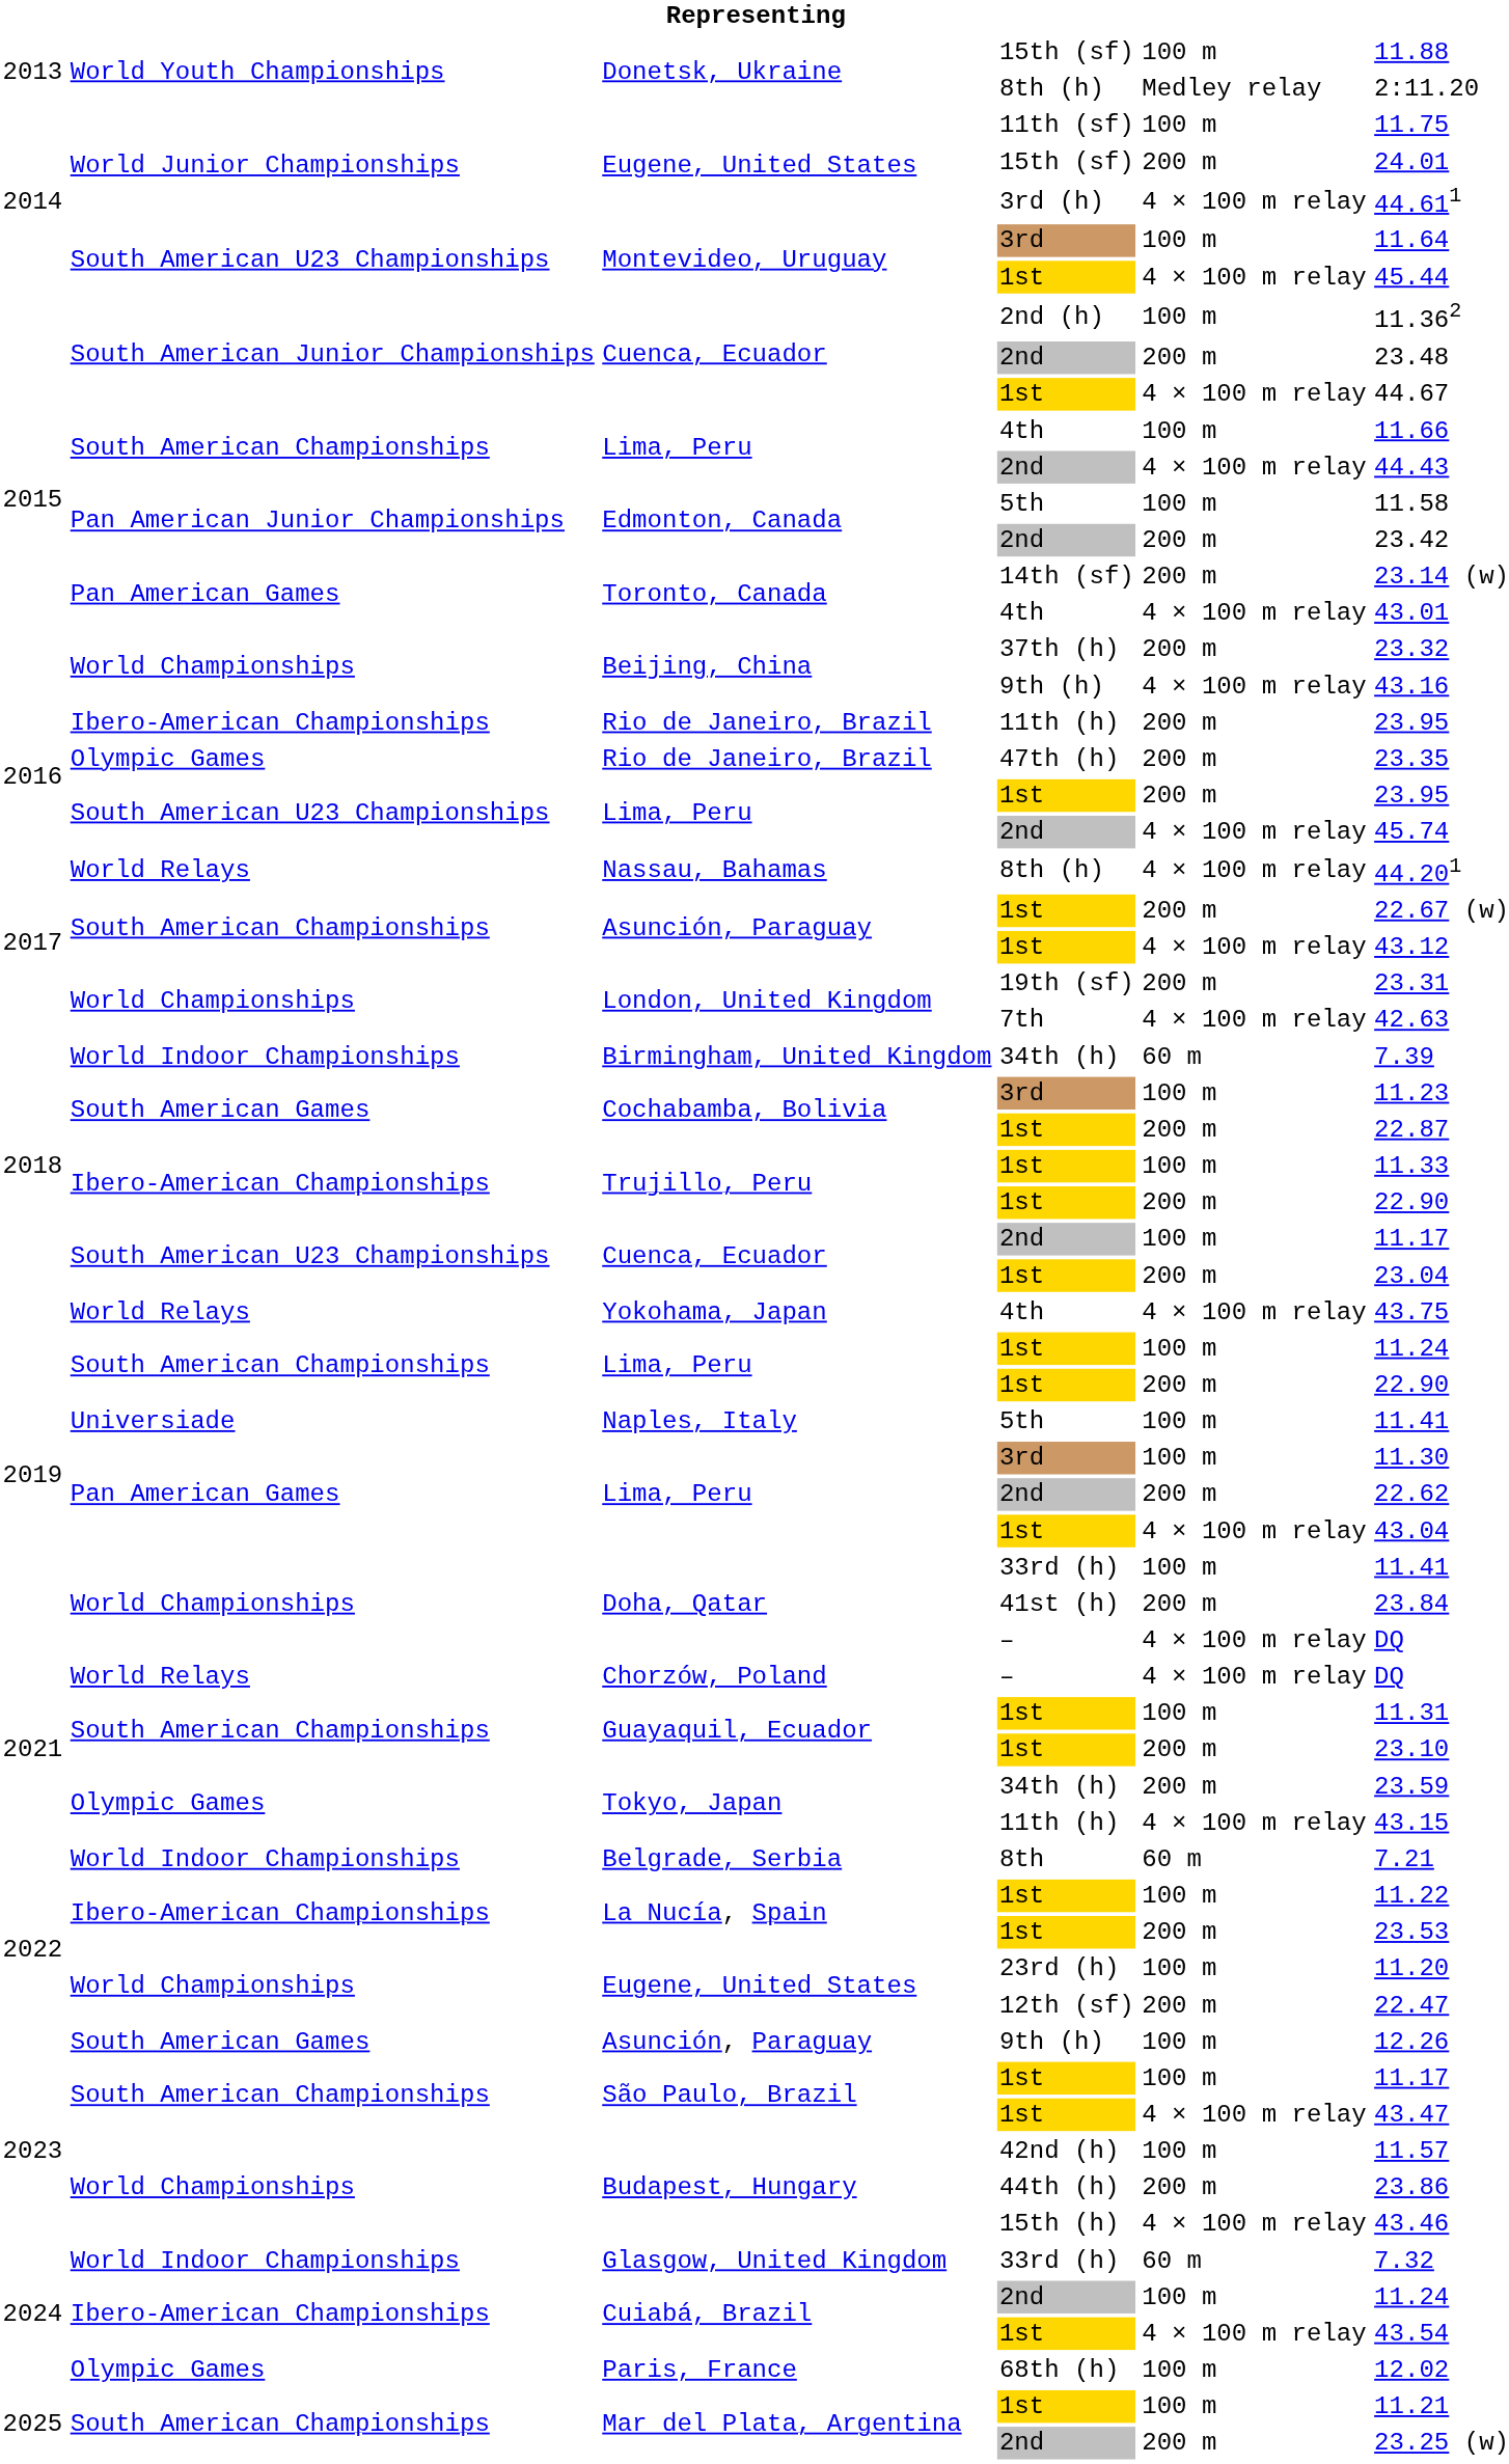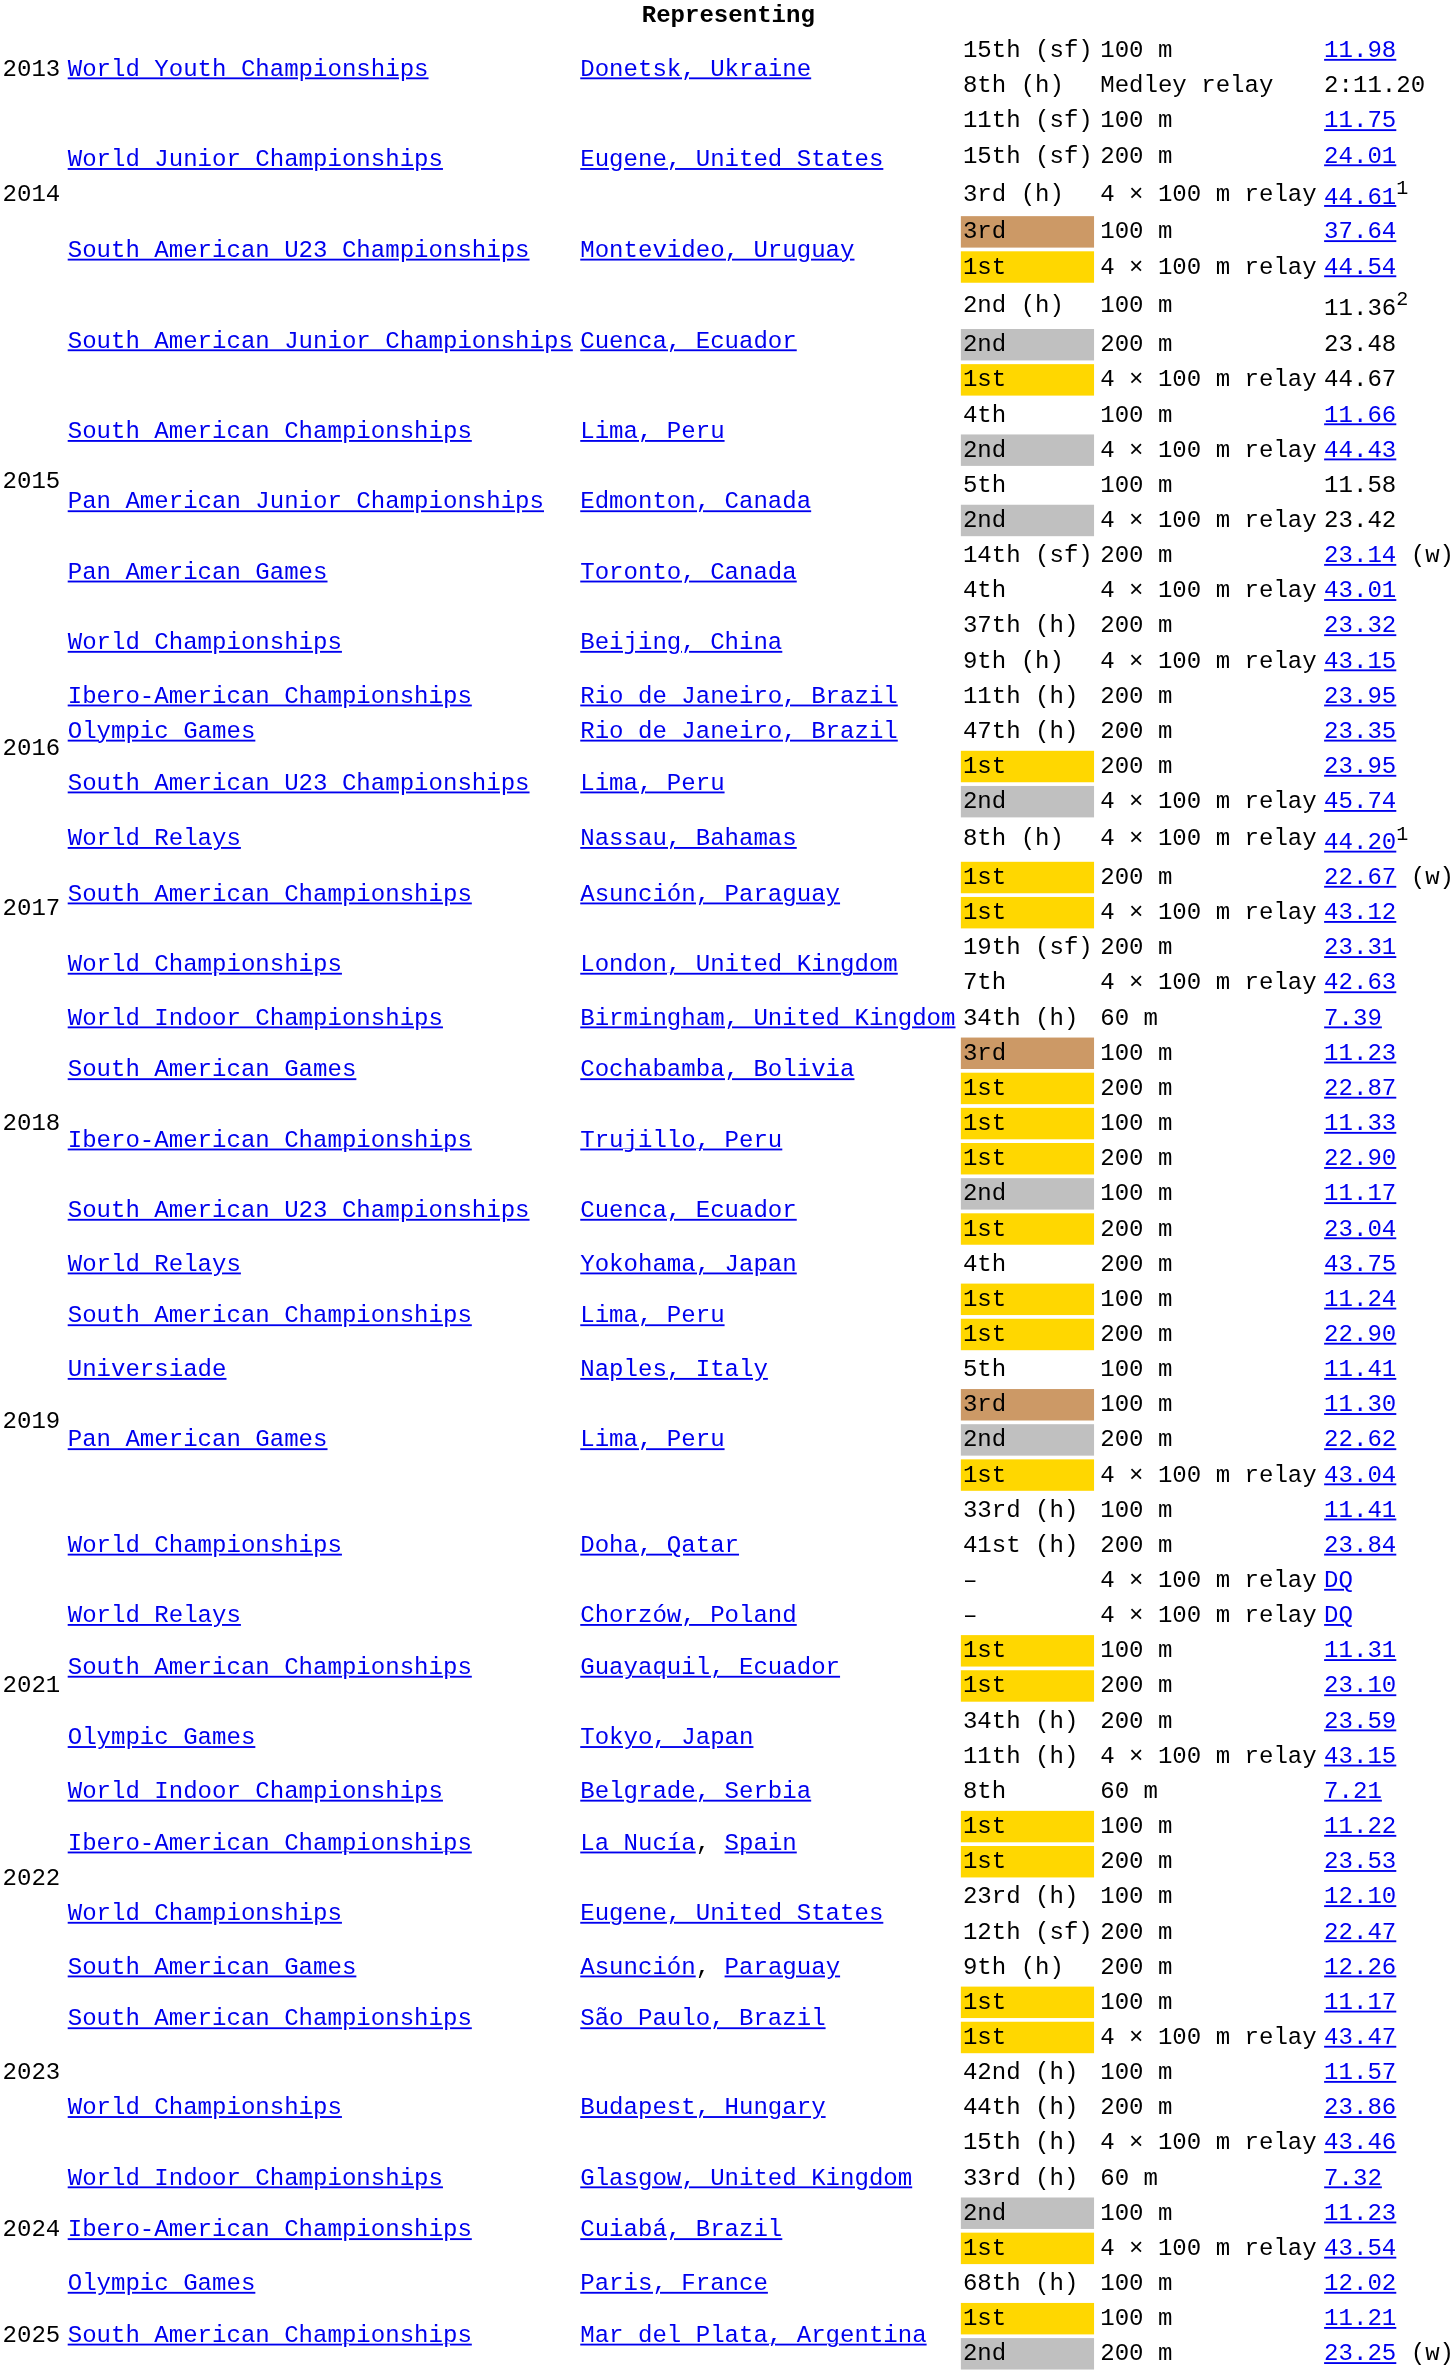 <table>
 <tr>
 <th colspan="6">Representing </th>
 </tr>
 <tr>
 <td rowspan=2>2013</td>
 <td rowspan=2><a href='#'>World Youth Championships</a></td>
 <td rowspan=2><a href='#'>Donetsk, Ukraine</a></td>
 <td>15th (sf)</td>
 <td>100 m</td>
-<td><a href='#'>11.88</a></td>
+<td><a href='#'>11.98</a></td>
 </tr>
 <tr>
 <td>8th (h)</td>
 <td>Medley relay</td>
 <td>2:11.20</td>
 </tr>
 <tr>
 <td rowspan=5>2014</td>
 <td rowspan=3><a href='#'>World Junior Championships</a></td>
 <td rowspan=3><a href='#'>Eugene, United States</a></td>
 <td>11th (sf)</td>
 <td>100 m</td>
 <td><a href='#'>11.75</a></td>
 </tr>
 <tr>
 <td>15th (sf)</td>
 <td>200 m</td>
 <td><a href='#'>24.01</a></td>
 </tr>
 <tr>
 <td>3rd (h)</td>
 <td>4 × 100 m relay</td>
 <td><a href='#'>44.61</a><sup>1</sup></td>
 </tr>
 <tr>
 <td rowspan=2><a href='#'>South American U23 Championships</a></td>
 <td rowspan=2><a href='#'>Montevideo, Uruguay</a></td>
 <td bgcolor=cc9966>3rd</td>
 <td>100 m</td>
-<td><a href='#'>11.64</a></td>
+<td><a href='#'>37.64</a></td>
 </tr>
 <tr>
 <td bgcolor=gold>1st</td>
 <td>4 × 100 m relay</td>
-<td><a href='#'>45.44</a></td>
+<td><a href='#'>44.54</a></td>
 </tr>
 <tr>
 <td rowspan=11>2015</td>
 <td rowspan=3><a href='#'>South American Junior Championships</a></td>
 <td rowspan=3><a href='#'>Cuenca, Ecuador</a></td>
 <td>2nd (h)</td>
 <td>100 m</td>
 <td>11.36<sup>2</sup></td>
 </tr>
 <tr>
 <td bgcolor=silver>2nd</td>
 <td>200 m</td>
 <td>23.48</td>
 </tr>
 <tr>
 <td bgcolor=gold>1st</td>
 <td>4 × 100 m relay</td>
 <td>44.67</td>
 </tr>
 <tr>
 <td rowspan=2><a href='#'>South American Championships</a></td>
 <td rowspan=2><a href='#'>Lima, Peru</a></td>
 <td>4th</td>
 <td>100 m</td>
 <td><a href='#'>11.66</a></td>
 </tr>
 <tr>
 <td bgcolor=silver>2nd</td>
 <td>4 × 100 m relay</td>
 <td><a href='#'>44.43</a></td>
 </tr>
 <tr>
 <td rowspan=2><a href='#'>Pan American Junior Championships</a></td>
 <td rowspan=2><a href='#'>Edmonton, Canada</a></td>
 <td>5th</td>
 <td>100 m</td>
 <td>11.58</td>
 </tr>
 <tr>
 <td bgcolor=silver>2nd</td>
-<td>200 m</td>
+<td>4 × 100 m relay</td>
 <td>23.42</td>
 </tr>
 <tr>
 <td rowspan=2><a href='#'>Pan American Games</a></td>
 <td rowspan=2><a href='#'>Toronto, Canada</a></td>
 <td>14th (sf)</td>
 <td>200 m</td>
 <td><a href='#'>23.14</a> (w)</td>
 </tr>
 <tr>
 <td>4th</td>
 <td>4 × 100 m relay</td>
 <td><a href='#'>43.01</a></td>
 </tr>
 <tr>
 <td rowspan=2><a href='#'>World Championships</a></td>
 <td rowspan=2><a href='#'>Beijing, China</a></td>
 <td>37th (h)</td>
 <td>200 m</td>
 <td><a href='#'>23.32</a></td>
 </tr>
 <tr>
 <td>9th (h)</td>
 <td>4 × 100 m relay</td>
-<td><a href='#'>43.16</a></td>
+<td><a href='#'>43.15</a></td>
 </tr>
 <tr>
 <td rowspan=4>2016</td>
 <td><a href='#'>Ibero-American Championships</a></td>
 <td><a href='#'>Rio de Janeiro, Brazil</a></td>
 <td>11th (h)</td>
 <td>200 m</td>
 <td><a href='#'>23.95</a></td>
 </tr>
 <tr>
 <td><a href='#'>Olympic Games</a></td>
 <td><a href='#'>Rio de Janeiro, Brazil</a></td>
 <td>47th (h)</td>
 <td>200 m</td>
 <td><a href='#'>23.35</a></td>
 </tr>
 <tr>
 <td rowspan=2><a href='#'>South American U23 Championships</a></td>
 <td rowspan=2><a href='#'>Lima, Peru</a></td>
 <td bgcolor=gold>1st</td>
 <td>200 m</td>
 <td><a href='#'>23.95</a></td>
 </tr>
 <tr>
 <td bgcolor=silver>2nd</td>
 <td>4 × 100 m relay</td>
 <td><a href='#'>45.74</a></td>
 </tr>
 <tr>
 <td rowspan=5>2017</td>
 <td><a href='#'>World Relays</a></td>
 <td><a href='#'>Nassau, Bahamas</a></td>
 <td>8th (h)</td>
 <td>4 × 100 m relay</td>
 <td><a href='#'>44.20</a><sup>1</sup></td>
 </tr>
 <tr>
 <td rowspan=2><a href='#'>South American Championships</a></td>
 <td rowspan=2><a href='#'>Asunción, Paraguay</a></td>
 <td bgcolor=gold>1st</td>
 <td>200 m</td>
 <td><a href='#'>22.67</a> (w)</td>
 </tr>
 <tr>
 <td bgcolor=gold>1st</td>
 <td>4 × 100 m relay</td>
 <td><a href='#'>43.12</a></td>
 </tr>
 <tr>
 <td rowspan=2><a href='#'>World Championships</a></td>
 <td rowspan=2><a href='#'>London, United Kingdom</a></td>
 <td>19th (sf)</td>
 <td>200 m</td>
 <td><a href='#'>23.31</a></td>
 </tr>
 <tr>
 <td>7th</td>
 <td>4 × 100 m relay</td>
 <td><a href='#'>42.63</a></td>
 </tr>
 <tr>
 <td rowspan=7>2018</td>
 <td><a href='#'>World Indoor Championships</a></td>
 <td><a href='#'>Birmingham, United Kingdom</a></td>
 <td>34th (h)</td>
 <td>60 m</td>
 <td><a href='#'>7.39</a></td>
 </tr>
 <tr>
 <td rowspan=2><a href='#'>South American Games</a></td>
 <td rowspan=2><a href='#'>Cochabamba, Bolivia</a></td>
 <td bgcolor=cc9966>3rd</td>
 <td>100 m</td>
 <td><a href='#'>11.23</a></td>
 </tr>
 <tr>
 <td bgcolor=gold>1st</td>
 <td>200 m</td>
 <td><a href='#'>22.87</a></td>
 </tr>
 <tr>
 <td rowspan=2><a href='#'>Ibero-American Championships</a></td>
 <td rowspan=2><a href='#'>Trujillo, Peru</a></td>
 <td bgcolor=gold>1st</td>
 <td>100 m</td>
 <td><a href='#'>11.33</a></td>
 </tr>
 <tr>
 <td bgcolor=gold>1st</td>
 <td>200 m</td>
 <td><a href='#'>22.90</a></td>
 </tr>
 <tr>
 <td rowspan=2><a href='#'>South American U23 Championships</a></td>
 <td rowspan=2><a href='#'>Cuenca, Ecuador</a></td>
 <td bgcolor=silver>2nd</td>
 <td>100 m</td>
 <td><a href='#'>11.17</a></td>
 </tr>
 <tr>
 <td bgcolor=gold>1st</td>
 <td>200 m</td>
 <td><a href='#'>23.04</a></td>
 </tr>
 <tr>
 <td rowspan=10>2019</td>
 <td><a href='#'>World Relays</a></td>
 <td><a href='#'>Yokohama, Japan</a></td>
 <td>4th</td>
-<td>4 × 100 m relay</td>
+<td>200 m</td>
 <td><a href='#'>43.75</a></td>
 </tr>
 <tr>
 <td rowspan=2><a href='#'>South American Championships</a></td>
 <td rowspan=2><a href='#'>Lima, Peru</a></td>
 <td bgcolor=gold>1st</td>
 <td>100 m</td>
 <td><a href='#'>11.24</a></td>
 </tr>
 <tr>
 <td bgcolor=gold>1st</td>
 <td>200 m</td>
 <td><a href='#'>22.90</a></td>
 </tr>
 <tr>
 <td><a href='#'>Universiade</a></td>
 <td><a href='#'>Naples, Italy</a></td>
 <td>5th</td>
 <td>100 m</td>
 <td><a href='#'>11.41</a></td>
 </tr>
 <tr>
 <td rowspan=3><a href='#'>Pan American Games</a></td>
 <td rowspan=3><a href='#'>Lima, Peru</a></td>
 <td bgcolor=cc9966>3rd</td>
 <td>100 m</td>
 <td><a href='#'>11.30</a></td>
 </tr>
 <tr>
 <td bgcolor=silver>2nd</td>
 <td>200 m</td>
 <td><a href='#'>22.62</a></td>
 </tr>
 <tr>
 <td bgcolor=gold>1st</td>
 <td>4 × 100 m relay</td>
 <td><a href='#'>43.04</a></td>
 </tr>
 <tr>
 <td rowspan=3><a href='#'>World Championships</a></td>
 <td rowspan=3><a href='#'>Doha, Qatar</a></td>
 <td>33rd (h)</td>
 <td>100 m</td>
 <td><a href='#'>11.41</a></td>
 </tr>
 <tr>
 <td>41st (h)</td>
 <td>200 m</td>
 <td><a href='#'>23.84</a></td>
 </tr>
 <tr>
 <td>–</td>
 <td>4 × 100 m relay</td>
 <td><a href='#'>DQ</a></td>
 </tr>
 <tr>
 <td rowspan=5>2021</td>
 <td><a href='#'>World Relays</a></td>
 <td><a href='#'>Chorzów, Poland</a></td>
 <td>–</td>
 <td>4 × 100 m relay</td>
 <td><a href='#'>DQ</a></td>
 </tr>
 <tr>
 <td rowspan=2><a href='#'>South American Championships</a></td>
 <td rowspan=2><a href='#'>Guayaquil, Ecuador</a></td>
 <td bgcolor=gold>1st</td>
 <td>100 m</td>
 <td><a href='#'>11.31</a></td>
 </tr>
 <tr>
 <td bgcolor=gold>1st</td>
 <td>200 m</td>
 <td><a href='#'>23.10</a></td>
 </tr>
 <tr>
 <td rowspan=2><a href='#'>Olympic Games</a></td>
 <td rowspan=2><a href='#'>Tokyo, Japan</a></td>
 <td>34th (h)</td>
 <td>200 m</td>
 <td><a href='#'>23.59</a></td>
 </tr>
 <tr>
 <td>11th (h)</td>
 <td>4 × 100 m relay</td>
 <td><a href='#'>43.15</a></td>
 </tr>
 <tr>
 <td rowspan=6>2022</td>
 <td><a href='#'>World Indoor Championships</a></td>
 <td><a href='#'>Belgrade, Serbia</a></td>
 <td>8th</td>
 <td>60 m</td>
 <td><a href='#'>7.21</a></td>
 </tr>
 <tr>
 <td rowspan=2><a href='#'>Ibero-American Championships</a></td>
 <td rowspan=2><a href='#'>La Nucía</a>, <a href='#'>Spain</a></td>
 <td bgcolor=gold>1st</td>
 <td>100 m</td>
 <td><a href='#'>11.22</a></td>
 </tr>
 <tr>
 <td bgcolor=gold>1st</td>
 <td>200 m</td>
 <td><a href='#'>23.53</a></td>
 </tr>
 <tr>
 <td rowspan=2><a href='#'>World Championships</a></td>
 <td rowspan=2><a href='#'>Eugene, United States</a></td>
 <td>23rd (h)</td>
 <td>100 m</td>
-<td><a href='#'>11.20</a></td>
+<td><a href='#'>12.10</a></td>
 </tr>
 <tr>
 <td>12th (sf)</td>
 <td>200 m</td>
 <td><a href='#'>22.47</a></td>
 </tr>
 <tr>
 <td><a href='#'>South American Games</a></td>
 <td><a href='#'>Asunción</a>, <a href='#'>Paraguay</a></td>
 <td>9th (h)</td>
-<td>100 m</td>
+<td>200 m</td>
 <td><a href='#'>12.26</a></td>
 </tr>
 <tr>
 <td rowspan=5>2023</td>
 <td rowspan=2><a href='#'>South American Championships</a></td>
 <td rowspan=2><a href='#'>São Paulo, Brazil</a></td>
 <td bgcolor=gold>1st</td>
 <td>100 m</td>
 <td><a href='#'>11.17</a></td>
 </tr>
 <tr>
 <td bgcolor=gold>1st</td>
 <td>4 × 100 m relay</td>
 <td><a href='#'>43.47</a></td>
 </tr>
 <tr>
 <td rowspan=3><a href='#'>World Championships</a></td>
 <td rowspan=3><a href='#'>Budapest, Hungary</a></td>
 <td>42nd (h)</td>
 <td>100 m</td>
 <td><a href='#'>11.57</a></td>
 </tr>
 <tr>
 <td>44th (h)</td>
 <td>200 m</td>
 <td><a href='#'>23.86</a></td>
 </tr>
 <tr>
 <td>15th (h)</td>
 <td>4 × 100 m relay</td>
 <td><a href='#'>43.46</a></td>
 </tr>
 <tr>
 <td rowspan=4>2024</td>
 <td><a href='#'>World Indoor Championships</a></td>
 <td><a href='#'>Glasgow, United Kingdom</a></td>
 <td>33rd (h)</td>
 <td>60 m</td>
 <td><a href='#'>7.32</a></td>
 </tr>
 <tr>
 <td rowspan=2><a href='#'>Ibero-American Championships</a></td>
 <td rowspan=2><a href='#'>Cuiabá, Brazil</a></td>
 <td bgcolor=silver>2nd</td>
 <td>100 m</td>
-<td><a href='#'>11.24</a></td>
+<td><a href='#'>11.23</a></td>
 </tr>
 <tr>
 <td bgcolor=gold>1st</td>
 <td>4 × 100 m relay</td>
 <td><a href='#'>43.54</a></td>
 </tr>
 <tr>
 <td><a href='#'>Olympic Games</a></td>
 <td><a href='#'>Paris, France</a></td>
 <td>68th (h)</td>
 <td>100 m</td>
 <td><a href='#'>12.02</a></td>
 </tr>
 <tr>
 <td rowspan=2>2025</td>
 <td rowspan=2><a href='#'>South American Championships</a></td>
 <td rowspan=2><a href='#'>Mar del Plata, Argentina</a></td>
 <td bgcolor=gold>1st</td>
 <td>100 m</td>
 <td><a href='#'>11.21</a></td>
 </tr>
 <tr>
 <td bgcolor=silver>2nd</td>
 <td>200 m</td>
 <td><a href='#'>23.25</a> (w)</td>
 </tr>
 </table>
